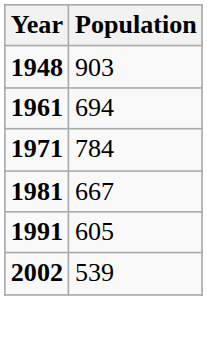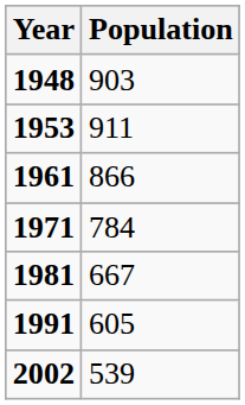 <table class="wikitable">
 <tr>
 <th>Year</th>
 <th>Population</th>
 </tr>
 <tr>
 <td><strong>1948</strong></td>
 <td>903</td>
 </tr>
 <tr>
+<td><strong>1953</strong></td>
+<td>911</td>
+</tr>
+<tr>
 <td><strong>1961</strong></td>
-<td>694</td>
+<td>866</td>
 </tr>
 <tr>
 <td><strong>1971</strong></td>
 <td>784</td>
 </tr>
 <tr>
 <td><strong>1981</strong></td>
 <td>667</td>
 </tr>
 <tr>
 <td><strong>1991</strong></td>
 <td>605</td>
 </tr>
 <tr>
 <td><strong>2002</strong></td>
 <td>539</td>
 </tr>
 </table>
